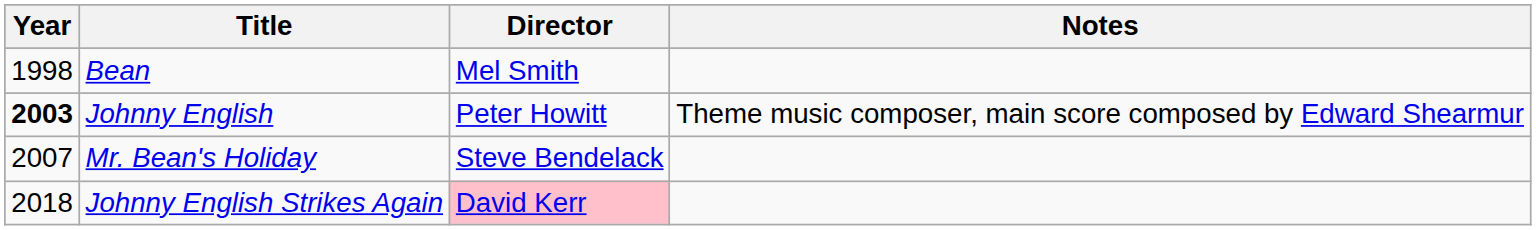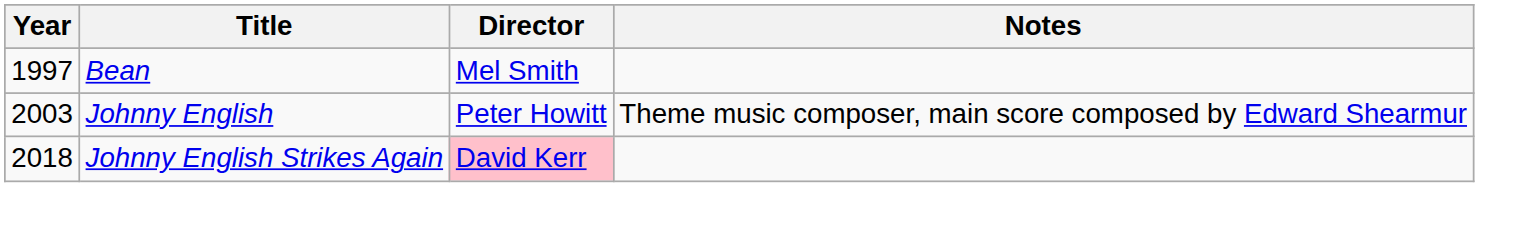 <table class="wikitable">
 <tr>
 <th>Year</th>
 <th>Title</th>
 <th>Director</th>
 <th>Notes</th>
 </tr>
 <tr>
-<td>1998</td>
+<td>1997</td>
 <td><em><a href='#'>Bean</a></em></td>
 <td><a href='#'>Mel Smith</a></td>
 <td></td>
 </tr>
 <tr>
-<td><strong>2003</strong></td>
+<td>2003</td>
 <td><em><a href='#'>Johnny English</a></em></td>
 <td><a href='#'>Peter Howitt</a></td>
 <td>Theme music composer, main score composed by <a href='#'>Edward Shearmur</a></td>
-</tr>
-<tr>
-<td>2007</td>
-<td><em><a href='#'>Mr. Bean's Holiday</a></em></td>
-<td><a href='#'>Steve Bendelack</a></td>
-<td></td>
 </tr>
 <tr>
 <td>2018</td>
 <td><em><a href='#'>Johnny English Strikes Again</a></em></td>
 <td style="background: pink;"><a href='#'>David Kerr</a></td>
 <td></td>
 </tr>
 </table>
